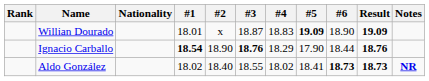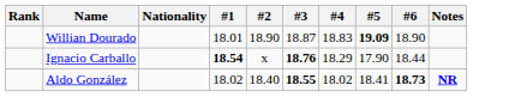 <table class="wikitable sortable" style="text-align:center">
 <tr>
 <th>Rank</th>
 <th>Name</th>
 <th>Nationality</th>
 <th>#1</th>
 <th>#2</th>
 <th>#3</th>
 <th>#4</th>
 <th>#5</th>
 <th>#6</th>
-<th>Result</th>
 <th>Notes</th>
 </tr>
 <tr>
 <td></td>
 <td align=left><a href='#'>Willian Dourado</a></td>
 <td align=left></td>
 <td>18.01</td>
-<td>x</td>
+<td>18.90</td>
 <td>18.87</td>
 <td>18.83</td>
 <td><strong>19.09</strong></td>
 <td>18.90</td>
-<td><strong>19.09</strong></td>
 <td></td>
 </tr>
 <tr>
 <td></td>
 <td align=left><a href='#'>Ignacio Carballo</a></td>
 <td align=left></td>
 <td><strong>18.54</strong></td>
-<td>18.90</td>
+<td>x</td>
 <td><strong>18.76</strong></td>
 <td>18.29</td>
 <td>17.90</td>
 <td>18.44</td>
-<td><strong>18.76</strong></td>
 <td></td>
 </tr>
 <tr>
 <td></td>
 <td align=left><a href='#'>Aldo González</a></td>
 <td align=left></td>
 <td>18.02</td>
 <td>18.40</td>
-<td>18.55</td>
+<td><strong>18.55</strong></td>
 <td>18.02</td>
 <td>18.41</td>
-<td><strong>18.73</strong></td>
 <td><strong>18.73</strong></td>
 <td><strong><a href='#'>NR</a></strong></td>
 </tr>
 </table>
